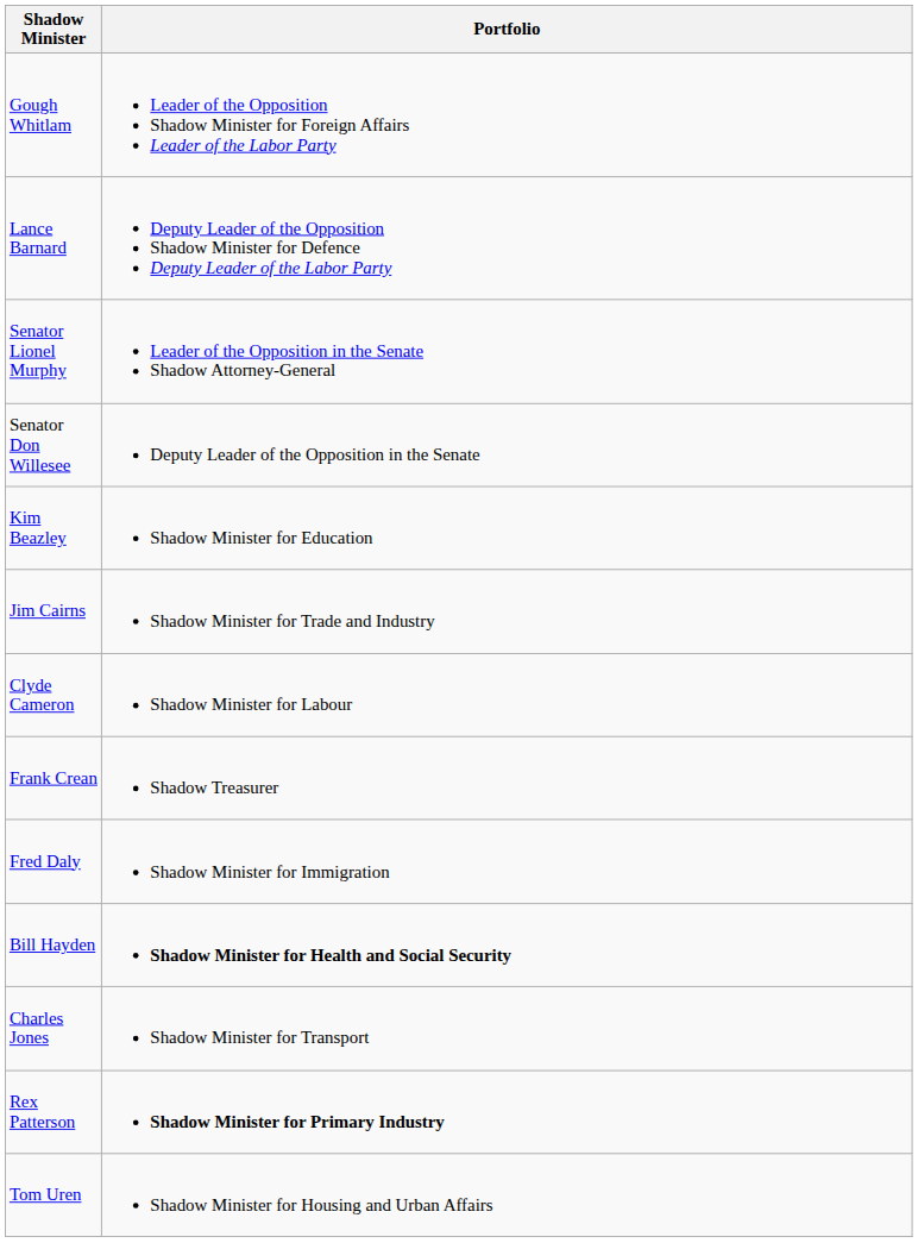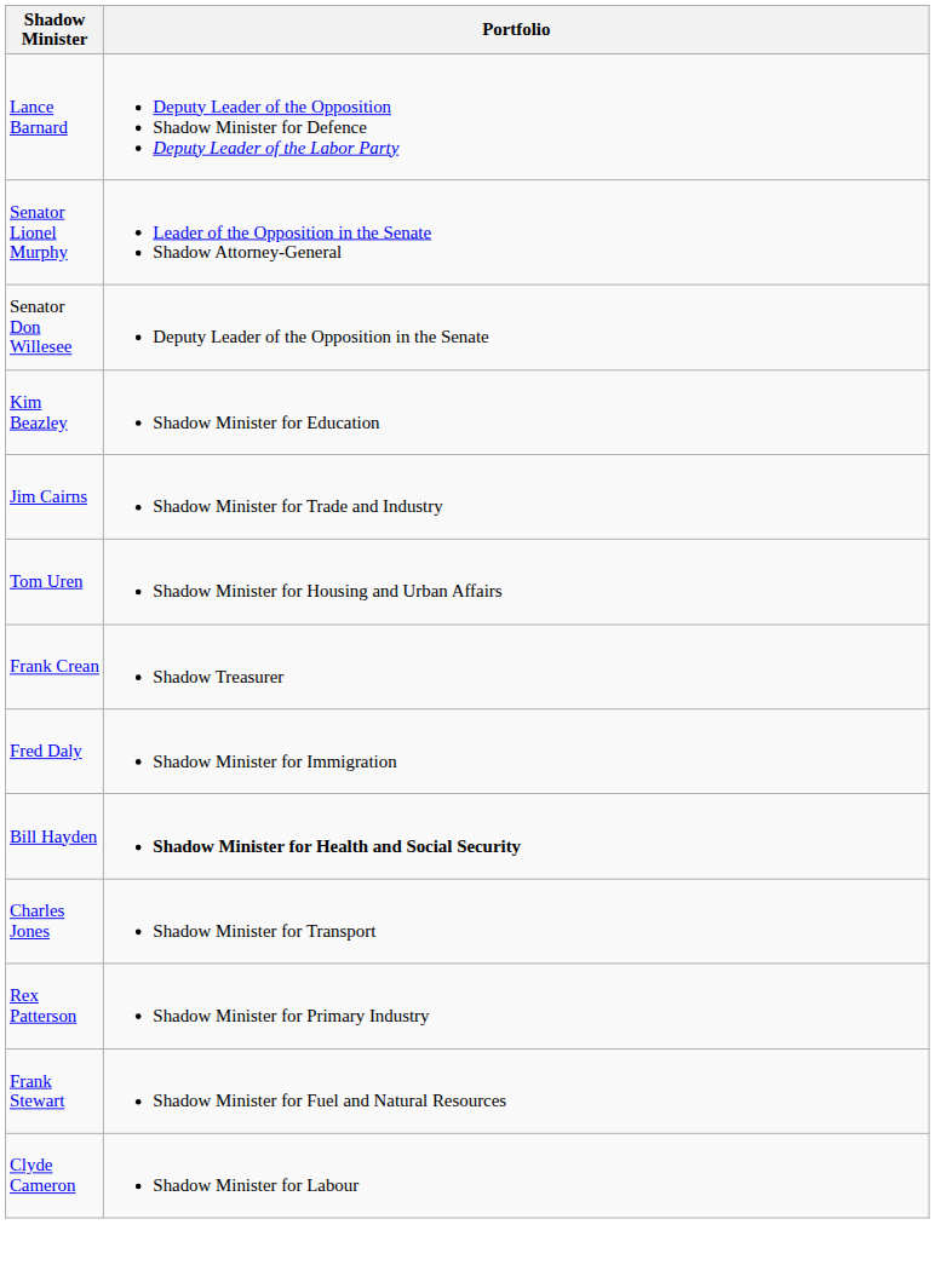 <table class="wikitable">
 <tr>
 <th width=80>Shadow Minister</th>
 <th width=725>Portfolio</th>
-</tr>
-<tr>
-<td><a href='#'>Gough Whitlam</a>  </td>
-<td><br><ul><li><a href='#'>Leader of the Opposition</a></li><li>Shadow Minister for Foreign Affairs</li><li><a href='#'><em>Leader of the Labor Party</em></a></li></ul></td>
 </tr>
 <tr>
 <td><a href='#'>Lance Barnard</a> </td>
 <td><br><ul><li><a href='#'>Deputy Leader of the Opposition</a></li><li>Shadow Minister for Defence</li><li><a href='#'><em>Deputy Leader of the Labor Party</em></a></li></ul></td>
 </tr>
 <tr>
 <td><a href='#'>Senator</a> <a href='#'>Lionel Murphy</a></td>
 <td><br><ul><li><a href='#'>Leader of the Opposition in the Senate</a></li><li>Shadow Attorney-General</li></ul></td>
 </tr>
 <tr>
 <td>Senator <a href='#'>Don Willesee</a></td>
 <td><br><ul><li>Deputy Leader of the Opposition in the Senate</li></ul></td>
 </tr>
 <tr>
 <td><a href='#'>Kim Beazley</a> </td>
 <td><br><ul><li>Shadow Minister for Education</li></ul></td>
 </tr>
 <tr>
 <td><a href='#'>Jim Cairns</a> </td>
 <td><br><ul><li>Shadow Minister for Trade and Industry</li></ul></td>
 </tr>
 <tr>
-<td><a href='#'>Clyde Cameron</a> </td>
-<td><br><ul><li>Shadow Minister for Labour</li></ul></td>
+<td><a href='#'>Tom Uren</a> </td>
+<td><br><ul><li>Shadow Minister for Housing and Urban Affairs</li></ul></td>
 </tr>
 <tr>
 <td><a href='#'>Frank Crean</a> </td>
 <td><br><ul><li>Shadow Treasurer</li></ul></td>
 </tr>
 <tr>
 <td><a href='#'>Fred Daly</a> </td>
 <td><br><ul><li>Shadow Minister for Immigration</li></ul></td>
 </tr>
 <tr>
 <td><a href='#'>Bill Hayden</a> </td>
 <td><strong><br><ul><li>Shadow Minister for Health and Social Security</li></ul></strong></td>
 </tr>
 <tr>
 <td><a href='#'>Charles Jones</a> </td>
 <td><br><ul><li>Shadow Minister for Transport</li></ul></td>
 </tr>
 <tr>
 <td><a href='#'>Rex Patterson</a> </td>
-<td><strong><br><ul><li>Shadow Minister for Primary Industry</li></ul></strong></td>
+<td><br><ul><li>Shadow Minister for Primary Industry</li></ul></td>
 </tr>
 <tr>
-<td><a href='#'>Tom Uren</a> </td>
-<td><br><ul><li>Shadow Minister for Housing and Urban Affairs</li></ul></td>
+<td><a href='#'>Frank Stewart</a> </td>
+<td><br><ul><li>Shadow Minister for Fuel and Natural Resources</li></ul></td>
+</tr>
+<tr>
+<td><a href='#'>Clyde Cameron</a> </td>
+<td><br><ul><li>Shadow Minister for Labour</li></ul></td>
 </tr>
 </table>
